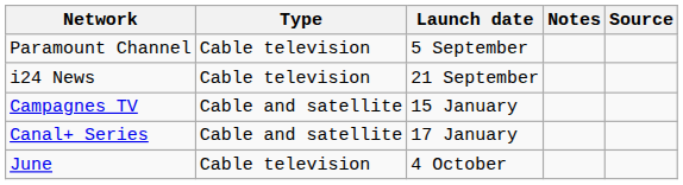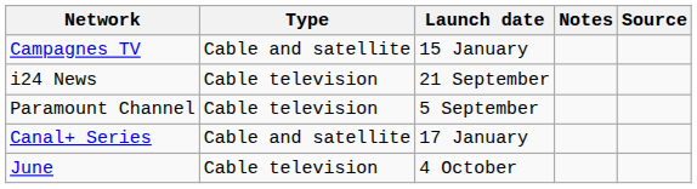 <table class="wikitable sortable">
 <tr>
 <th>Network</th>
 <th>Type</th>
 <th>Launch date</th>
 <th>Notes</th>
 <th>Source</th>
 </tr>
 <tr>
-<td>Paramount Channel</td>
-<td>Cable television</td>
-<td>5 September</td>
+<td><a href='#'>Campagnes TV</a></td>
+<td>Cable and satellite</td>
+<td>15 January</td>
 <td></td>
 <td></td>
 </tr>
 <tr>
 <td>i24 News</td>
 <td>Cable television</td>
 <td>21 September</td>
 <td></td>
 <td></td>
 </tr>
 <tr>
-<td><a href='#'>Campagnes TV</a></td>
-<td>Cable and satellite</td>
-<td>15 January</td>
+<td>Paramount Channel</td>
+<td>Cable television</td>
+<td>5 September</td>
 <td></td>
 <td></td>
 </tr>
 <tr>
 <td><a href='#'>Canal+ Series</a></td>
 <td>Cable and satellite</td>
 <td>17 January</td>
 <td></td>
 <td></td>
 </tr>
 <tr>
 <td><a href='#'>June</a></td>
 <td>Cable television</td>
 <td>4 October</td>
 <td></td>
 <td></td>
 </tr>
 </table>
